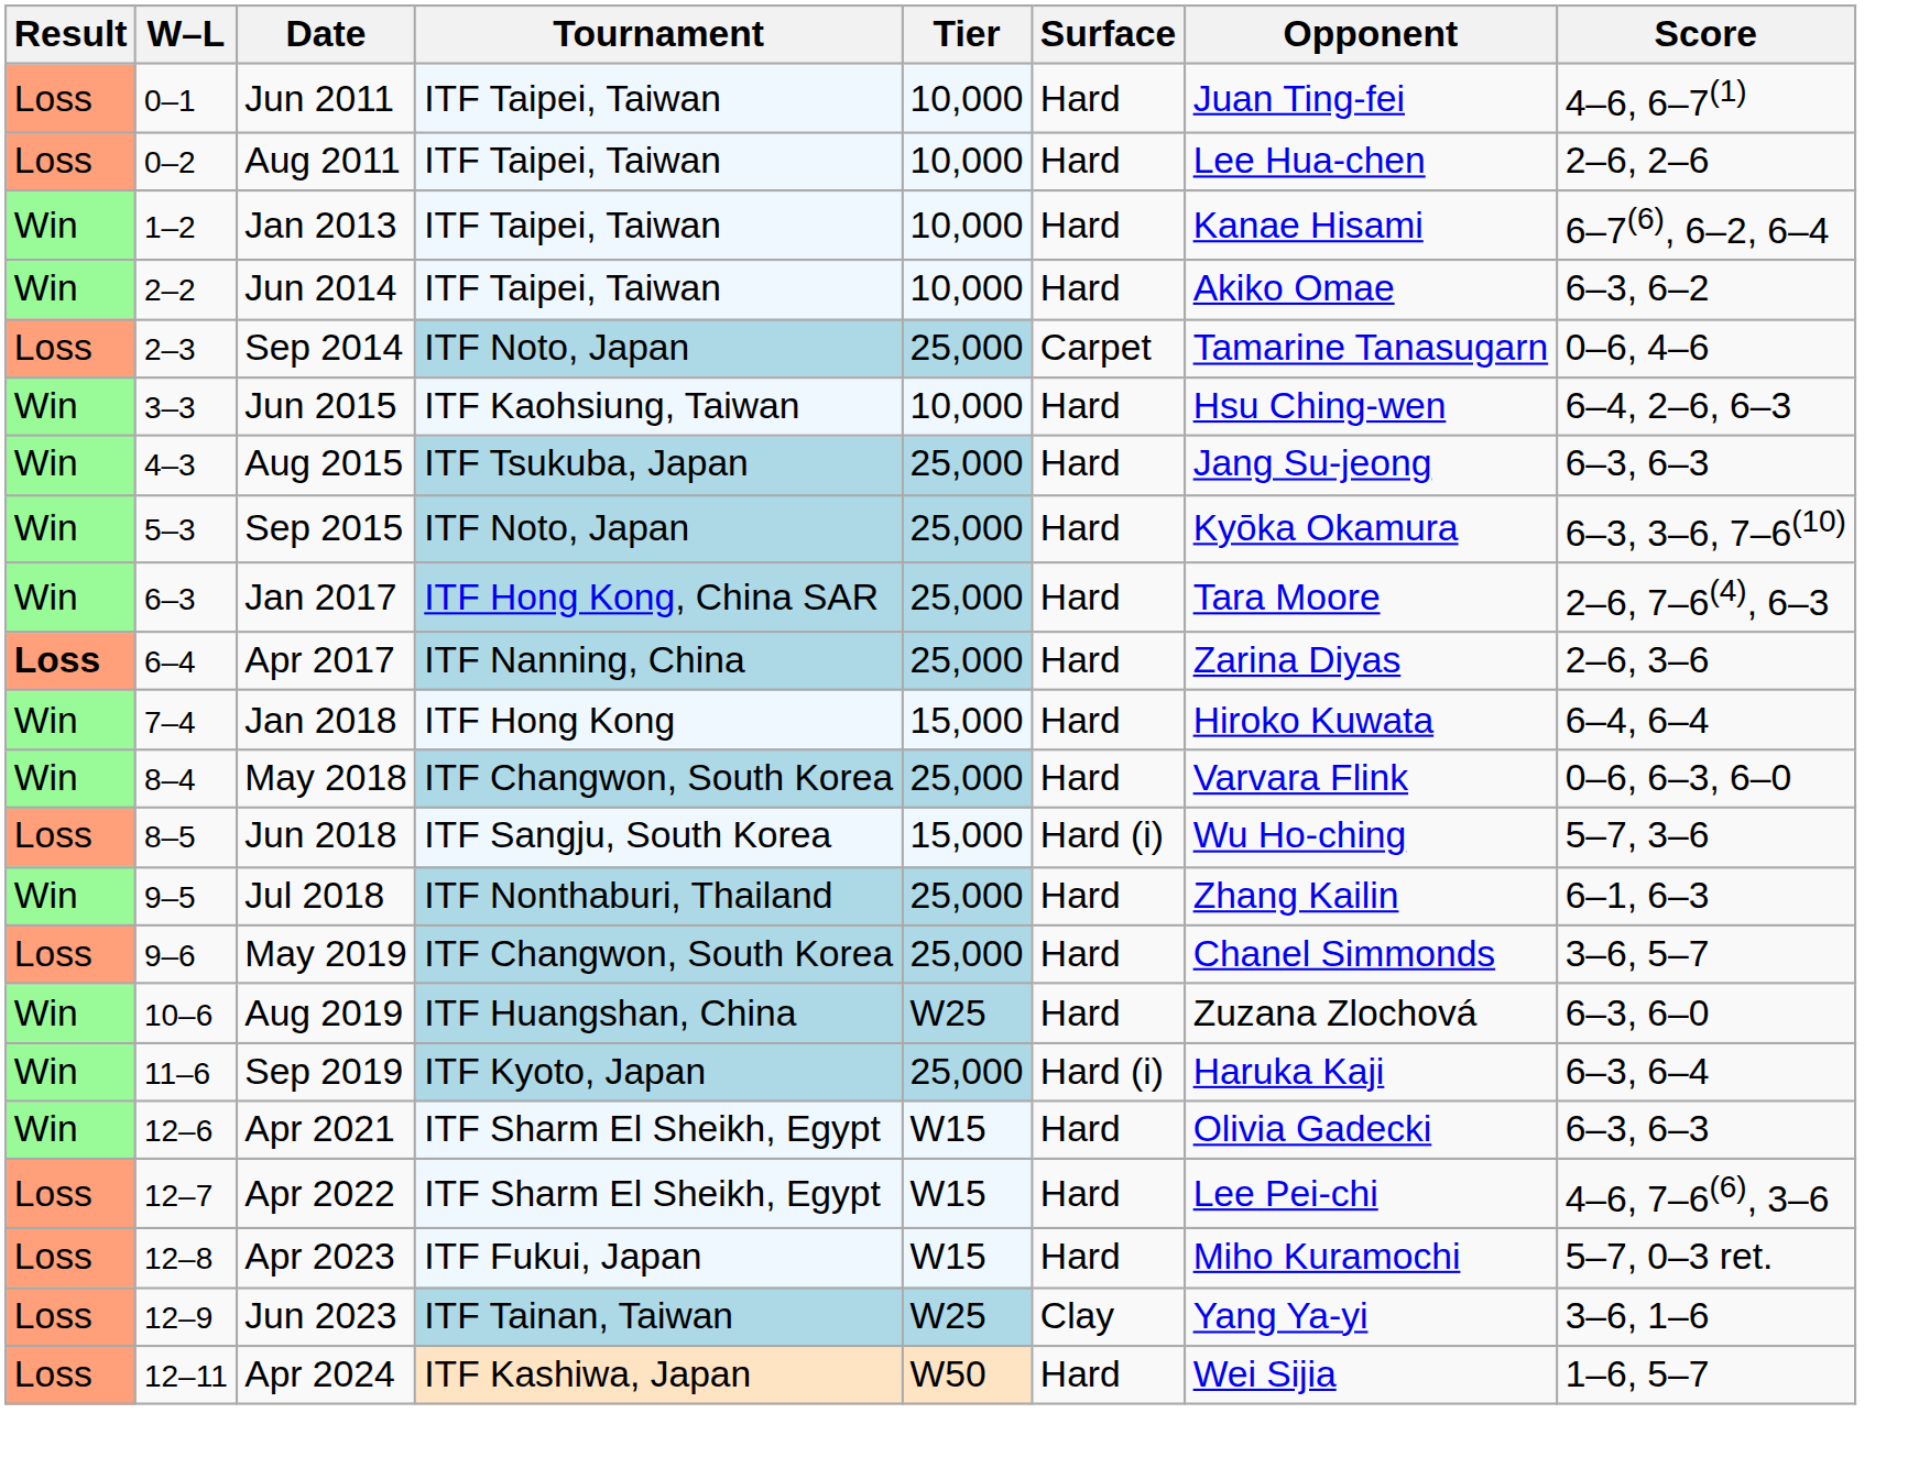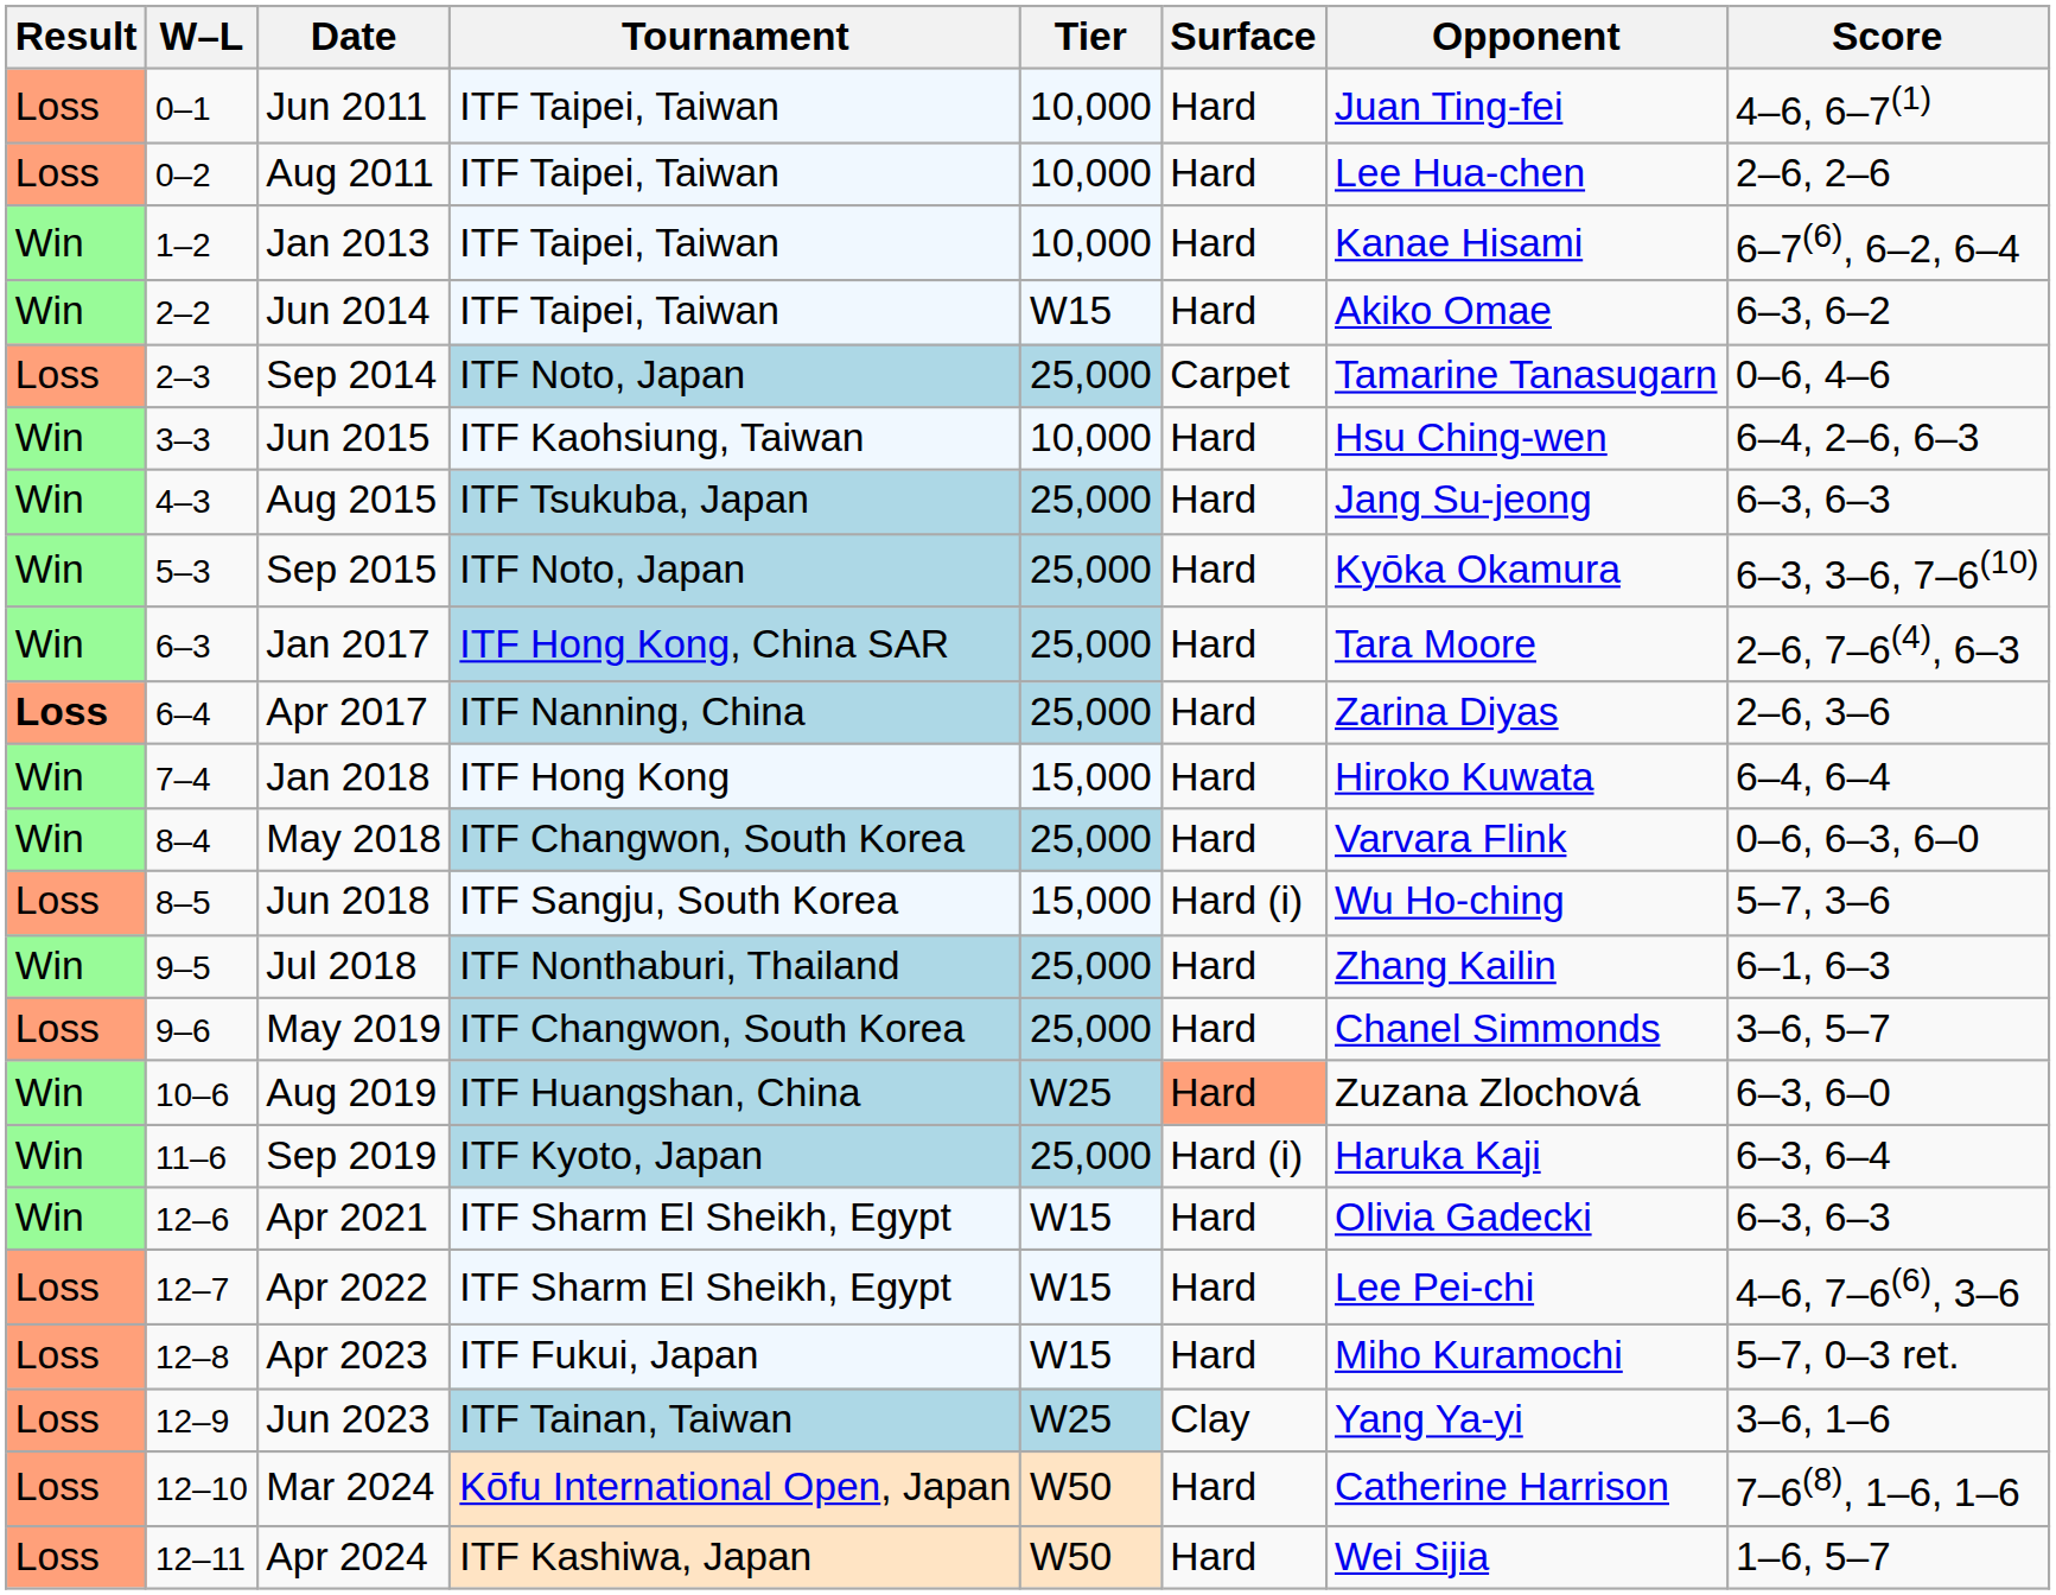 <table class="sortable wikitable">
 <tr>
 <th>Result</th>
 <th class="unsortable">W–L</th>
 <th>Date</th>
 <th>Tournament</th>
 <th>Tier</th>
 <th>Surface</th>
 <th>Opponent</th>
 <th class="unsortable">Score</th>
 </tr>
 <tr>
 <td bgcolor="FFA07A">Loss</td>
 <td><small>0–1</small></td>
 <td>Jun 2011</td>
 <td style="background:#f0f8ff;">ITF Taipei, Taiwan</td>
 <td style="background:#f0f8ff;">10,000</td>
 <td>Hard</td>
 <td> <a href='#'>Juan Ting-fei</a></td>
 <td>4–6, 6–7<sup>(1)</sup></td>
 </tr>
 <tr>
 <td bgcolor="FFA07A">Loss</td>
 <td><small>0–2</small></td>
 <td>Aug 2011</td>
 <td style="background:#f0f8ff;">ITF Taipei, Taiwan</td>
 <td style="background:#f0f8ff;">10,000</td>
 <td>Hard</td>
 <td> <a href='#'>Lee Hua-chen</a></td>
 <td>2–6, 2–6</td>
 </tr>
 <tr>
 <td style="background:#98fb98;">Win</td>
 <td><small>1–2</small></td>
 <td>Jan 2013</td>
 <td style="background:#f0f8ff;">ITF Taipei, Taiwan</td>
 <td style="background:#f0f8ff;">10,000</td>
 <td>Hard</td>
 <td> <a href='#'>Kanae Hisami</a></td>
 <td>6–7<sup>(6)</sup>, 6–2, 6–4</td>
 </tr>
 <tr>
 <td style="background:#98fb98;">Win</td>
 <td><small>2–2</small></td>
 <td>Jun 2014</td>
 <td style="background:#f0f8ff;">ITF Taipei, Taiwan</td>
-<td style="background:#f0f8ff;">10,000</td>
+<td style="background:#f0f8ff;">W15</td>
 <td>Hard</td>
 <td> <a href='#'>Akiko Omae</a></td>
 <td>6–3, 6–2</td>
 </tr>
 <tr>
 <td bgcolor="FFA07A">Loss</td>
 <td><small>2–3</small></td>
 <td>Sep 2014</td>
 <td style="background:lightblue;">ITF Noto, Japan</td>
 <td style="background:lightblue;">25,000</td>
 <td>Carpet</td>
 <td> <a href='#'>Tamarine Tanasugarn</a></td>
 <td>0–6, 4–6</td>
 </tr>
 <tr>
 <td style="background:#98fb98;">Win</td>
 <td><small>3–3</small></td>
 <td>Jun 2015</td>
 <td style="background:#f0f8ff;">ITF Kaohsiung, Taiwan</td>
 <td style="background:#f0f8ff;">10,000</td>
 <td>Hard</td>
 <td> <a href='#'>Hsu Ching-wen</a></td>
 <td>6–4, 2–6, 6–3</td>
 </tr>
 <tr>
 <td style="background:#98fb98;">Win</td>
 <td><small>4–3</small></td>
 <td>Aug 2015</td>
 <td style="background:lightblue;">ITF Tsukuba, Japan</td>
 <td style="background:lightblue;">25,000</td>
 <td>Hard</td>
 <td> <a href='#'>Jang Su-jeong</a></td>
 <td>6–3, 6–3</td>
 </tr>
 <tr>
 <td style="background:#98fb98;">Win</td>
 <td><small>5–3</small></td>
 <td>Sep 2015</td>
 <td style="background:lightblue;">ITF Noto, Japan</td>
 <td style="background:lightblue;">25,000</td>
 <td>Hard</td>
 <td> <a href='#'>Kyōka Okamura</a></td>
 <td>6–3, 3–6, 7–6<sup>(10)</sup></td>
 </tr>
 <tr>
 <td style="background:#98fb98;">Win</td>
 <td><small>6–3</small></td>
 <td>Jan 2017</td>
 <td style="background:lightblue;"><a href='#'>ITF Hong Kong</a>, China SAR</td>
 <td style="background:lightblue;">25,000</td>
 <td>Hard</td>
 <td> <a href='#'>Tara Moore</a></td>
 <td>2–6, 7–6<sup>(4)</sup>, 6–3</td>
 </tr>
 <tr>
 <td bgcolor="FFA07A"><strong>Loss</strong></td>
 <td><small>6–4</small></td>
 <td>Apr 2017</td>
 <td style="background:lightblue;">ITF Nanning, China</td>
 <td style="background:lightblue;">25,000</td>
 <td>Hard</td>
 <td> <a href='#'>Zarina Diyas</a></td>
 <td>2–6, 3–6</td>
 </tr>
 <tr>
 <td style="background:#98fb98;">Win</td>
 <td><small>7–4</small></td>
 <td>Jan 2018</td>
 <td style="background:#f0f8ff;">ITF Hong Kong</td>
 <td style="background:#f0f8ff;">15,000</td>
 <td>Hard</td>
 <td> <a href='#'>Hiroko Kuwata</a></td>
 <td>6–4, 6–4</td>
 </tr>
 <tr>
 <td style="background:#98fb98;">Win</td>
 <td><small>8–4</small></td>
 <td>May 2018</td>
 <td style="background:lightblue;">ITF Changwon, South Korea</td>
 <td style="background:lightblue;">25,000</td>
 <td>Hard</td>
 <td> <a href='#'>Varvara Flink</a></td>
 <td>0–6, 6–3, 6–0</td>
 </tr>
 <tr>
 <td bgcolor="FFA07A">Loss</td>
 <td><small>8–5</small></td>
 <td>Jun 2018</td>
 <td style="background:#f0f8ff;">ITF Sangju, South Korea</td>
 <td style="background:#f0f8ff;">15,000</td>
 <td>Hard (i)</td>
 <td> <a href='#'>Wu Ho-ching</a></td>
 <td>5–7, 3–6</td>
 </tr>
 <tr>
 <td style="background:#98fb98;">Win</td>
 <td><small>9–5</small></td>
 <td>Jul 2018</td>
 <td style="background:lightblue;">ITF Nonthaburi, Thailand</td>
 <td style="background:lightblue;">25,000</td>
 <td>Hard</td>
 <td> <a href='#'>Zhang Kailin</a></td>
 <td>6–1, 6–3</td>
 </tr>
 <tr>
 <td bgcolor="FFA07A">Loss</td>
 <td><small>9–6</small></td>
 <td>May 2019</td>
 <td style="background:lightblue;">ITF Changwon, South Korea</td>
 <td style="background:lightblue;">25,000</td>
 <td>Hard</td>
 <td> <a href='#'>Chanel Simmonds</a></td>
 <td>3–6, 5–7</td>
 </tr>
 <tr>
 <td style="background:#98fb98;">Win</td>
 <td><small>10–6</small></td>
 <td>Aug 2019</td>
 <td style="background:lightblue;">ITF Huangshan, China</td>
 <td style="background:lightblue;">W25</td>
-<td>Hard</td>
+<td style="background: lightsalmon;">Hard</td>
 <td> Zuzana Zlochová</td>
 <td>6–3, 6–0</td>
 </tr>
 <tr>
 <td style="background:#98fb98;">Win</td>
 <td><small>11–6</small></td>
 <td>Sep 2019</td>
 <td style="background:lightblue;">ITF Kyoto, Japan</td>
 <td style="background:lightblue;">25,000</td>
 <td>Hard (i)</td>
 <td> <a href='#'>Haruka Kaji</a></td>
 <td>6–3, 6–4</td>
 </tr>
 <tr>
 <td style="background:#98fb98;">Win</td>
 <td><small>12–6</small></td>
 <td>Apr 2021</td>
 <td style="background:#f0f8ff;">ITF Sharm El Sheikh, Egypt</td>
 <td style="background:#f0f8ff;">W15</td>
 <td>Hard</td>
 <td> <a href='#'>Olivia Gadecki</a></td>
 <td>6–3, 6–3</td>
 </tr>
 <tr>
 <td bgcolor="FFA07A">Loss</td>
 <td><small>12–7</small></td>
 <td>Apr 2022</td>
 <td style="background:#f0f8ff;">ITF Sharm El Sheikh, Egypt</td>
 <td style="background:#f0f8ff;">W15</td>
 <td>Hard</td>
 <td> <a href='#'>Lee Pei-chi</a></td>
 <td>4–6, 7–6<sup>(6)</sup>, 3–6</td>
 </tr>
 <tr>
 <td bgcolor="FFA07A">Loss</td>
 <td><small>12–8</small></td>
 <td>Apr 2023</td>
 <td style="background:#f0f8ff;">ITF Fukui, Japan</td>
 <td style="background:#f0f8ff;">W15</td>
 <td>Hard</td>
 <td> <a href='#'>Miho Kuramochi</a></td>
 <td>5–7, 0–3 ret.</td>
 </tr>
 <tr>
 <td bgcolor="FFA07A">Loss</td>
 <td><small>12–9</small></td>
 <td>Jun 2023</td>
 <td style="background:lightblue;">ITF Tainan, Taiwan</td>
 <td style="background:lightblue;">W25</td>
 <td>Clay</td>
 <td> <a href='#'>Yang Ya-yi</a></td>
 <td>3–6, 1–6</td>
 </tr>
 <tr>
 <td bgcolor="FFA07A">Loss</td>
+<td><small>12–10</small></td>
+<td>Mar 2024</td>
+<td style="background:#ffe4c4;"><a href='#'>Kōfu International Open</a>, Japan</td>
+<td style="background:#ffe4c4;">W50</td>
+<td>Hard</td>
+<td> <a href='#'>Catherine Harrison</a></td>
+<td>7–6<sup>(8)</sup>, 1–6, 1–6</td>
+</tr>
+<tr>
+<td bgcolor="FFA07A">Loss</td>
 <td><small>12–11</small></td>
 <td>Apr 2024</td>
 <td style="background:#ffe4c4;">ITF Kashiwa, Japan</td>
 <td style="background:#ffe4c4;">W50</td>
 <td>Hard</td>
 <td> <a href='#'>Wei Sijia</a></td>
 <td>1–6, 5–7</td>
 </tr>
 </table>
